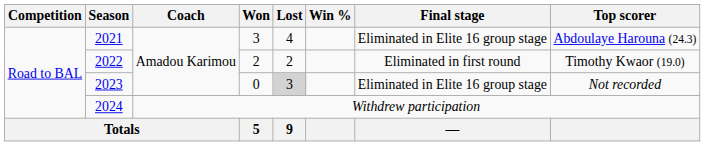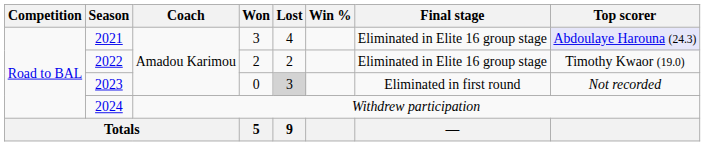 <table class="wikitable" style="font-size: 95%; text-align:center;">
 <tr>
 <th>Competition</th>
 <th>Season</th>
 <th>Coach</th>
 <th>Won</th>
 <th>Lost</th>
 <th>Win %</th>
 <th>Final stage</th>
 <th>Top scorer</th>
 </tr>
 <tr>
 <td rowspan="4"><a href='#'>Road to BAL</a></td>
 <td><a href='#'>2021</a></td>
 <td rowspan="3">Amadou Karimou</td>
 <td>3</td>
 <td>4</td>
 <td></td>
 <td>Eliminated in Elite 16 group stage</td>
-<td><a href='#'>Abdoulaye Harouna</a> <small>(24.3)</small></td>
+<td style="background: lavender;"><a href='#'>Abdoulaye Harouna</a> <small>(24.3)</small></td>
 </tr>
 <tr>
 <td><a href='#'>2022</a></td>
 <td>2</td>
 <td>2</td>
 <td></td>
-<td>Eliminated in first round</td>
+<td>Eliminated in Elite 16 group stage</td>
 <td>Timothy Kwaor <small>(19.0)</small></td>
 </tr>
 <tr>
 <td><a href='#'>2023</a></td>
 <td>0</td>
 <td style="background: lightgrey;">3</td>
 <td></td>
-<td>Eliminated in Elite 16 group stage</td>
+<td>Eliminated in first round</td>
 <td><em>Not recorded</em></td>
 </tr>
 <tr>
 <td><a href='#'>2024</a></td>
 <td colspan="6"><em>Withdrew participation</em></td>
 </tr>
 <tr>
 <th colspan="3">Totals</th>
 <th>5</th>
 <th>9</th>
 <th></th>
 <th>—</th>
 <th></th>
 </tr>
 </table>
